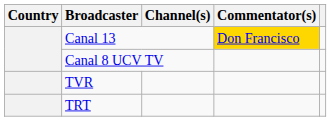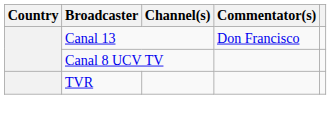 <table class="wikitable plainrowheaders">
 <tr>
 <th scope="col">Country</th>
 <th scope="col">Broadcaster</th>
 <th scope="col">Channel(s)</th>
 <th scope="col">Commentator(s)</th>
 <th scope="col"></th>
 </tr>
 <tr>
 <th scope="row" rowspan=2></th>
 <td colspan=2><a href='#'>Canal 13</a></td>
-<td style="background: gold;"><a href='#'>Don Francisco</a></td>
+<td><a href='#'>Don Francisco</a></td>
 <td></td>
 </tr>
 <tr>
 <td colspan=2><a href='#'>Canal 8 UCV TV</a></td>
 <td></td>
 <td></td>
 </tr>
 <tr>
 <th scope="row"></th>
 <td><a href='#'>TVR</a></td>
 <td></td>
 <td></td>
 <td></td>
 </tr>
-<tr>
-<th scope="row"></th>
-<td><a href='#'>TRT</a></td>
-<td></td>
-<td></td>
-<td></td>
-</tr>
 </table>
